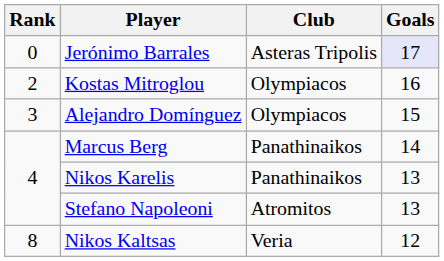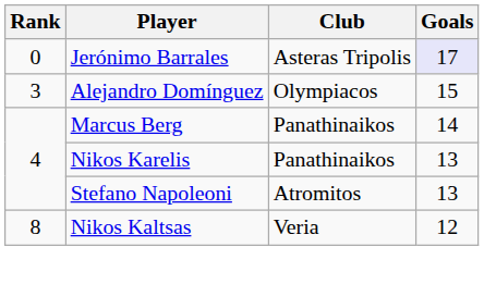 <table class="wikitable" style="text-align:center">
 <tr>
 <th>Rank</th>
 <th>Player</th>
 <th>Club</th>
 <th>Goals</th>
 </tr>
 <tr>
 <td>0</td>
 <td align="left"> <a href='#'>Jerónimo Barrales</a></td>
 <td align="left">Asteras Tripolis</td>
 <td style="background: lavender;">17</td>
-</tr>
-<tr>
-<td>2</td>
-<td align="left"> <a href='#'>Kostas Mitroglou</a></td>
-<td align="left">Olympiacos</td>
-<td>16</td>
 </tr>
 <tr>
 <td>3</td>
 <td align="left"> <a href='#'>Alejandro Domínguez</a></td>
 <td align="left">Olympiacos</td>
 <td>15</td>
 </tr>
 <tr>
 <td rowspan="3">4</td>
 <td align="left"> <a href='#'>Marcus Berg</a></td>
 <td align="left">Panathinaikos</td>
 <td>14</td>
 </tr>
 <tr>
 <td align="left"> <a href='#'>Nikos Karelis</a></td>
 <td align="left">Panathinaikos</td>
 <td>13</td>
 </tr>
 <tr>
 <td align="left"> <a href='#'>Stefano Napoleoni</a></td>
 <td align="left">Atromitos</td>
 <td>13</td>
 </tr>
 <tr>
 <td>8</td>
 <td align="left"> <a href='#'>Nikos Kaltsas</a></td>
 <td align="left">Veria</td>
 <td>12</td>
 </tr>
 </table>
